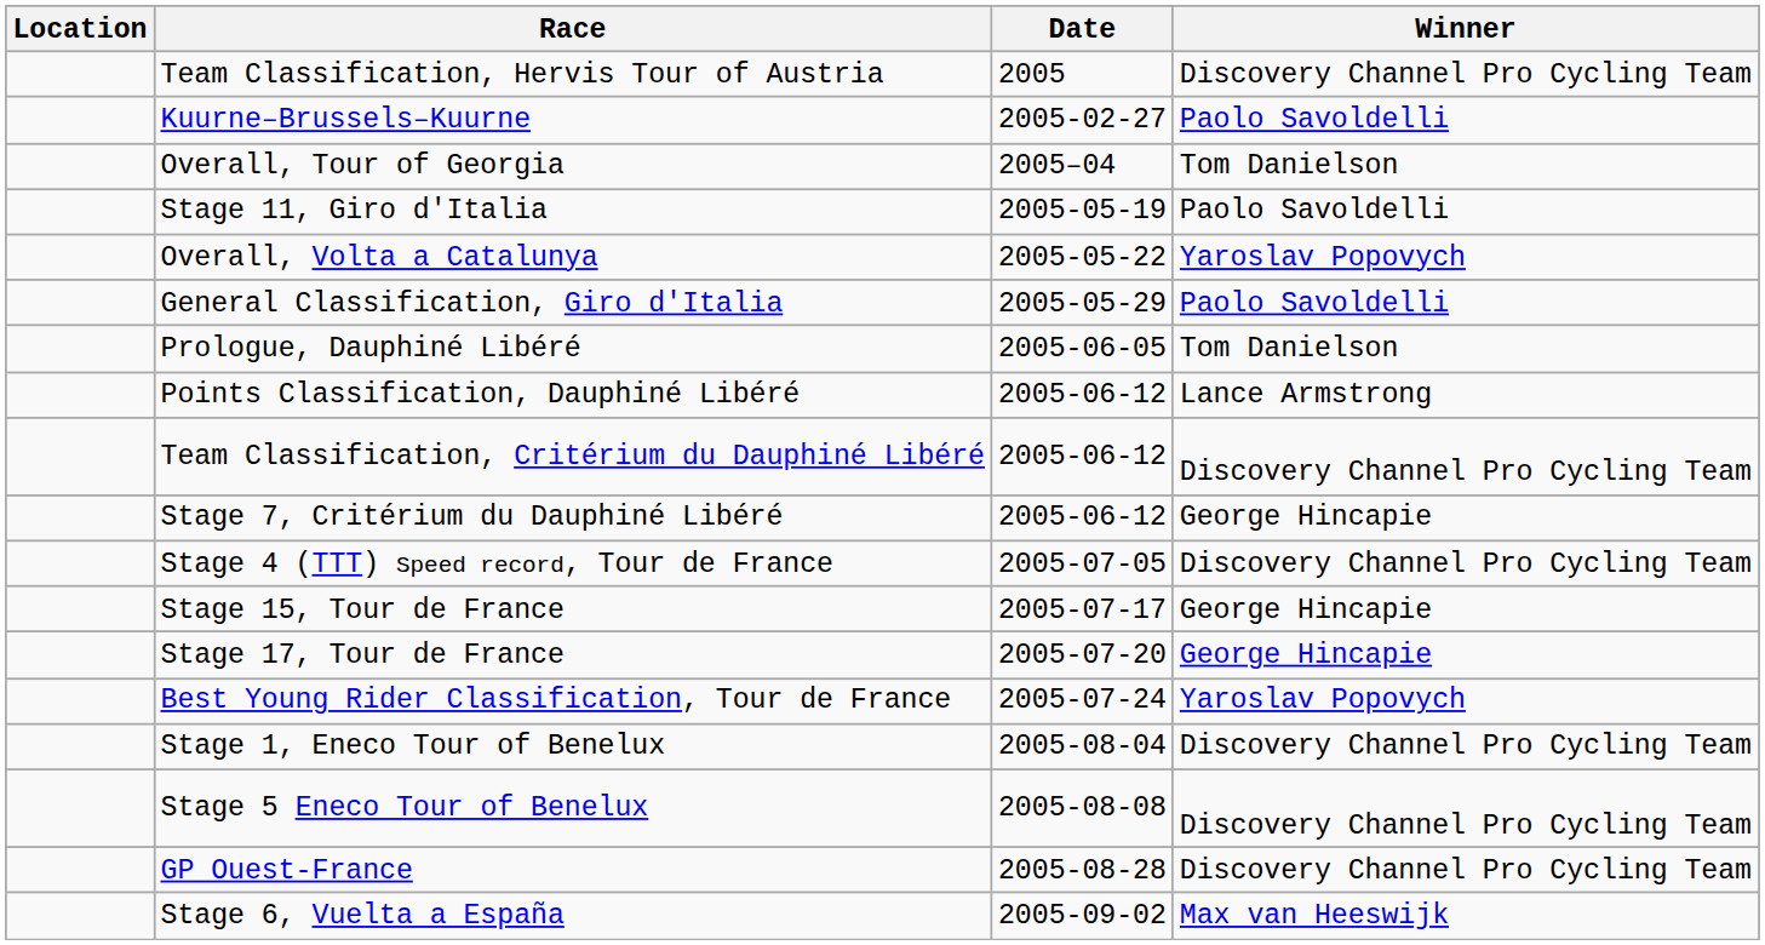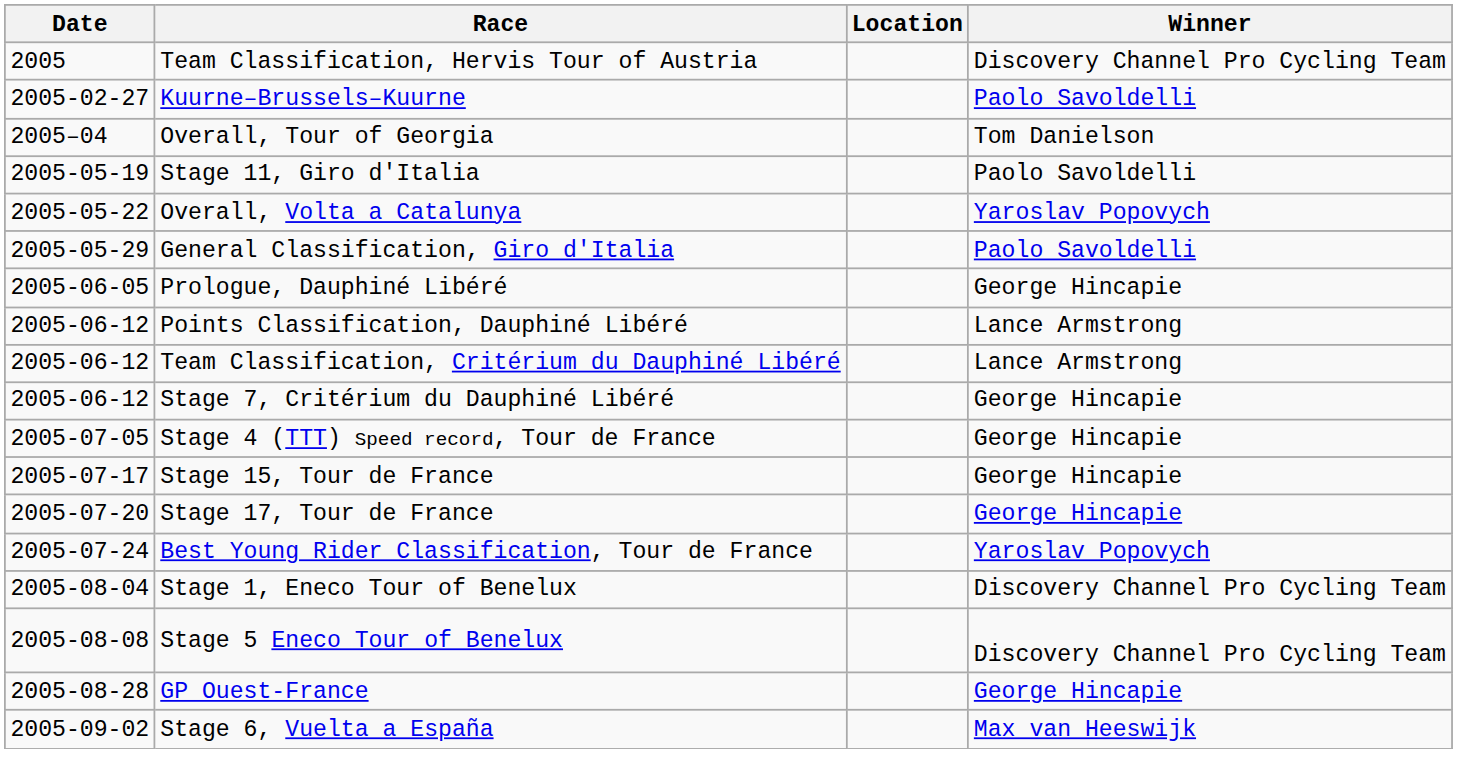 <table class="wikitable sortable">
 <tr>
+<th>Date</th>
+<th>Race</th>
 <th>Location</th>
-<th>Race</th>
-<th>Date</th>
 <th>Winner</th>
 </tr>
 <tr>
+<td>2005</td>
+<td>Team Classification, Hervis Tour of Austria</td>
 <td></td>
-<td>Team Classification, Hervis Tour of Austria</td>
-<td>2005</td>
 <td>Discovery Channel Pro Cycling Team</td>
 </tr>
 <tr>
+<td>2005-02-27</td>
+<td><a href='#'>Kuurne–Brussels–Kuurne</a></td>
 <td></td>
-<td><a href='#'>Kuurne–Brussels–Kuurne</a></td>
-<td>2005-02-27</td>
 <td><a href='#'>Paolo Savoldelli</a></td>
 </tr>
 <tr>
+<td>2005–04</td>
+<td>Overall, Tour of Georgia</td>
 <td></td>
-<td>Overall, Tour of Georgia</td>
-<td>2005–04</td>
 <td>Tom Danielson</td>
 </tr>
 <tr>
+<td>2005-05-19</td>
+<td>Stage 11, Giro d'Italia</td>
 <td></td>
-<td>Stage 11, Giro d'Italia</td>
-<td>2005-05-19</td>
 <td>Paolo Savoldelli</td>
 </tr>
 <tr>
+<td>2005-05-22</td>
+<td>Overall, <a href='#'>Volta a Catalunya</a></td>
 <td></td>
-<td>Overall, <a href='#'>Volta a Catalunya</a></td>
-<td>2005-05-22</td>
 <td><a href='#'>Yaroslav Popovych</a></td>
 </tr>
 <tr>
+<td>2005-05-29</td>
+<td>General Classification, <a href='#'>Giro d'Italia</a> </td>
 <td></td>
-<td>General Classification, <a href='#'>Giro d'Italia</a> </td>
-<td>2005-05-29</td>
 <td><a href='#'>Paolo Savoldelli</a></td>
 </tr>
 <tr>
+<td>2005-06-05</td>
+<td>Prologue, Dauphiné Libéré</td>
 <td></td>
-<td>Prologue, Dauphiné Libéré</td>
-<td>2005-06-05</td>
-<td>Tom Danielson</td>
+<td>George Hincapie</td>
 </tr>
 <tr>
+<td>2005-06-12</td>
+<td>Points Classification, Dauphiné Libéré </td>
 <td></td>
-<td>Points Classification, Dauphiné Libéré </td>
-<td>2005-06-12</td>
 <td>Lance Armstrong</td>
 </tr>
 <tr>
+<td>2005-06-12</td>
+<td>Team Classification, <a href='#'>Critérium du Dauphiné Libéré</a></td>
 <td></td>
-<td>Team Classification, <a href='#'>Critérium du Dauphiné Libéré</a></td>
+<td>Lance Armstrong</td>
+</tr>
+<tr>
 <td>2005-06-12</td>
+<td>Stage 7, Critérium du Dauphiné Libéré</td>
+<td></td>
+<td>George Hincapie</td>
+</tr>
+<tr>
+<td>2005-07-05</td>
+<td>Stage 4 (<a href='#'>TTT</a>) <small>Speed record</small>, Tour de France</td>
+<td></td>
+<td>George Hincapie</td>
+</tr>
+<tr>
+<td>2005-07-17</td>
+<td>Stage 15, Tour de France</td>
+<td></td>
+<td>George Hincapie</td>
+</tr>
+<tr>
+<td>2005-07-20</td>
+<td>Stage 17, Tour de France</td>
+<td></td>
+<td><a href='#'>George Hincapie</a></td>
+</tr>
+<tr>
+<td>2005-07-24</td>
+<td><a href='#'>Best Young Rider Classification</a>, Tour de France </td>
+<td></td>
+<td><a href='#'>Yaroslav Popovych</a></td>
+</tr>
+<tr>
+<td>2005-08-04</td>
+<td>Stage 1, Eneco Tour of Benelux</td>
+<td></td>
+<td>Discovery Channel Pro Cycling Team</td>
+</tr>
+<tr>
+<td>2005-08-08</td>
+<td>Stage 5 <a href='#'>Eneco Tour of Benelux</a></td>
+<td></td>
 <td><br>Discovery Channel Pro Cycling Team</td>
 </tr>
 <tr>
+<td>2005-08-28</td>
+<td><a href='#'>GP Ouest-France</a></td>
 <td></td>
-<td>Stage 7, Critérium du Dauphiné Libéré</td>
-<td>2005-06-12</td>
-<td>George Hincapie</td>
-</tr>
-<tr>
-<td></td>
-<td>Stage 4 (<a href='#'>TTT</a>) <small>Speed record</small>, Tour de France</td>
-<td>2005-07-05</td>
-<td>Discovery Channel Pro Cycling Team</td>
-</tr>
-<tr>
-<td></td>
-<td>Stage 15, Tour de France</td>
-<td>2005-07-17</td>
-<td>George Hincapie</td>
-</tr>
-<tr>
-<td></td>
-<td>Stage 17, Tour de France</td>
-<td>2005-07-20</td>
 <td><a href='#'>George Hincapie</a></td>
 </tr>
 <tr>
+<td>2005-09-02</td>
+<td>Stage 6, <a href='#'>Vuelta a España</a></td>
 <td></td>
-<td><a href='#'>Best Young Rider Classification</a>, Tour de France </td>
-<td>2005-07-24</td>
-<td><a href='#'>Yaroslav Popovych</a></td>
-</tr>
-<tr>
-<td></td>
-<td>Stage 1, Eneco Tour of Benelux</td>
-<td>2005-08-04</td>
-<td>Discovery Channel Pro Cycling Team</td>
-</tr>
-<tr>
-<td></td>
-<td>Stage 5 <a href='#'>Eneco Tour of Benelux</a></td>
-<td>2005-08-08</td>
-<td><br>Discovery Channel Pro Cycling Team</td>
-</tr>
-<tr>
-<td></td>
-<td><a href='#'>GP Ouest-France</a></td>
-<td>2005-08-28</td>
-<td>Discovery Channel Pro Cycling Team</td>
-</tr>
-<tr>
-<td></td>
-<td>Stage 6, <a href='#'>Vuelta a España</a></td>
-<td>2005-09-02</td>
 <td><a href='#'>Max van Heeswijk</a></td>
 </tr>
 </table>
